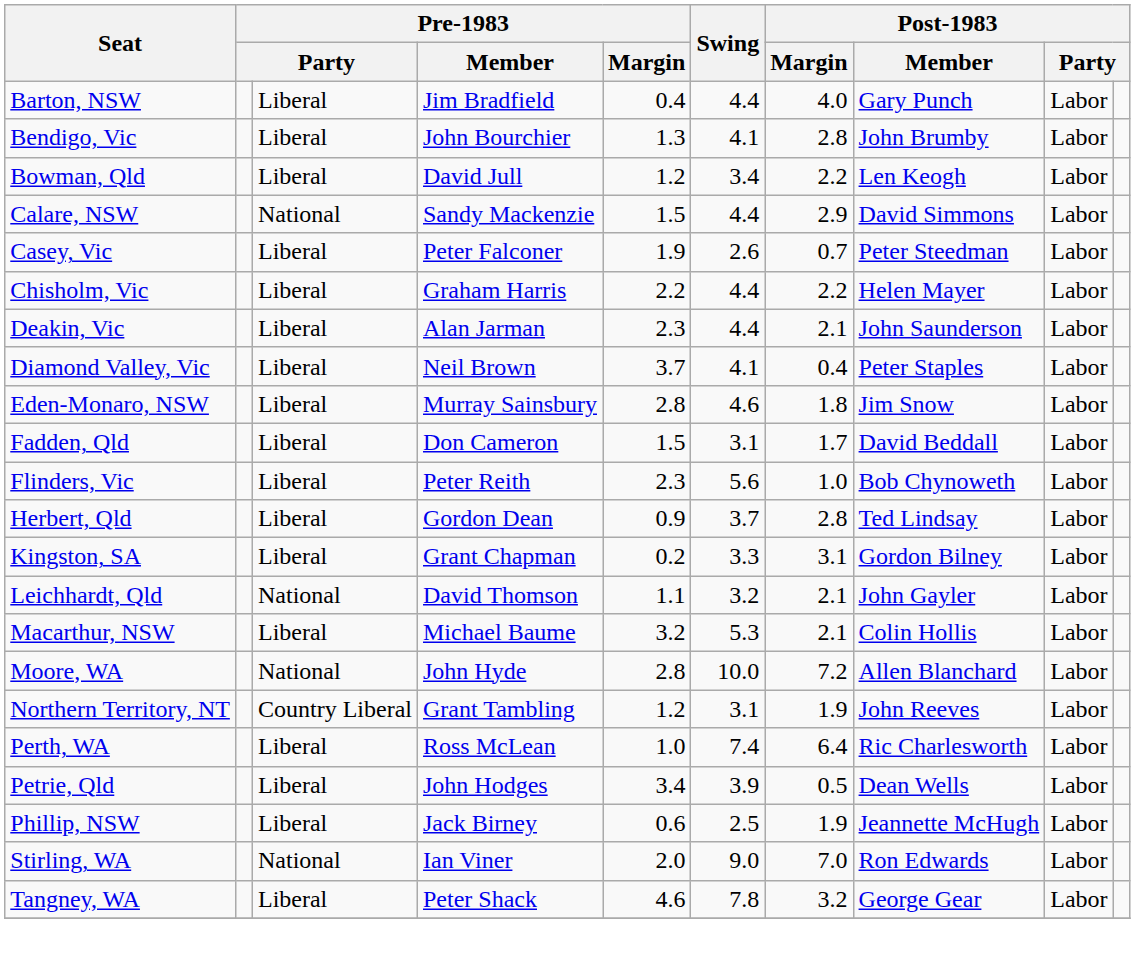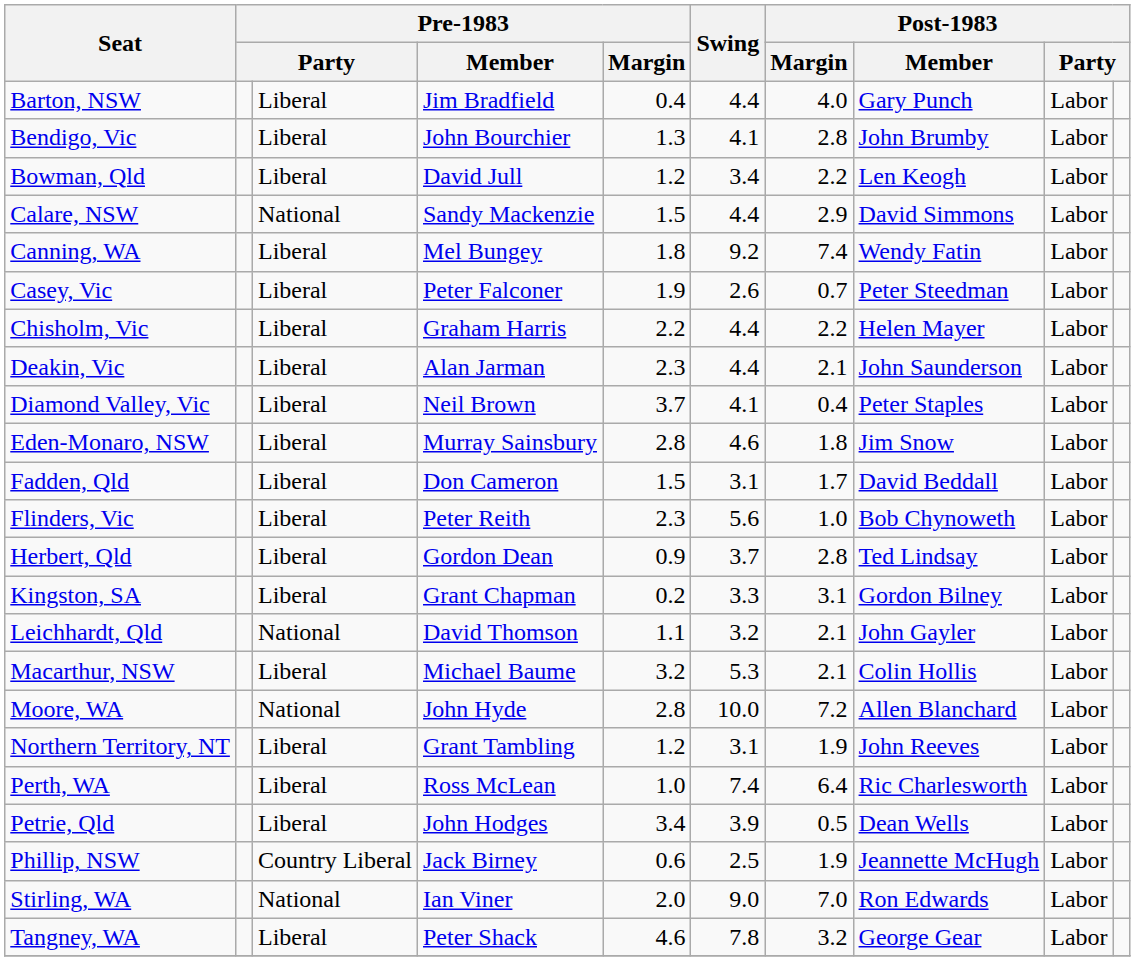 <table class="wikitable">
 <tr>
 <th rowspan="2">Seat</th>
 <th colspan="4">Pre-1983</th>
 <th rowspan="2">Swing</th>
 <th colspan="4">Post-1983</th>
 </tr>
 <tr>
 <th colspan="2">Party</th>
 <th>Member</th>
 <th>Margin</th>
 <th>Margin</th>
 <th>Member</th>
 <th colspan="2">Party</th>
 </tr>
 <tr>
 <td><a href='#'>Barton, NSW</a></td>
 <td> </td>
 <td>Liberal</td>
 <td><a href='#'>Jim Bradfield</a></td>
 <td style="text-align:right;">0.4</td>
 <td style="text-align:right;">4.4</td>
 <td style="text-align:right;">4.0</td>
 <td><a href='#'>Gary Punch</a></td>
 <td>Labor</td>
 <td> </td>
 </tr>
 <tr>
 <td><a href='#'>Bendigo, Vic</a></td>
 <td> </td>
 <td>Liberal</td>
 <td><a href='#'>John Bourchier</a></td>
 <td style="text-align:right;">1.3</td>
 <td style="text-align:right;">4.1</td>
 <td style="text-align:right;">2.8</td>
 <td><a href='#'>John Brumby</a></td>
 <td>Labor</td>
 <td> </td>
 </tr>
 <tr>
 <td><a href='#'>Bowman, Qld</a></td>
 <td> </td>
 <td>Liberal</td>
 <td><a href='#'>David Jull</a></td>
 <td style="text-align:right;">1.2</td>
 <td style="text-align:right;">3.4</td>
 <td style="text-align:right;">2.2</td>
 <td><a href='#'>Len Keogh</a></td>
 <td>Labor</td>
 <td> </td>
 </tr>
 <tr>
 <td><a href='#'>Calare, NSW</a></td>
 <td> </td>
 <td>National</td>
 <td><a href='#'>Sandy Mackenzie</a></td>
 <td style="text-align:right;">1.5</td>
 <td style="text-align:right;">4.4</td>
 <td style="text-align:right;">2.9</td>
 <td><a href='#'>David Simmons</a></td>
+<td>Labor</td>
+<td> </td>
+</tr>
+<tr>
+<td><a href='#'>Canning, WA</a></td>
+<td> </td>
+<td>Liberal</td>
+<td><a href='#'>Mel Bungey</a></td>
+<td style="text-align:right;">1.8</td>
+<td style="text-align:right;">9.2</td>
+<td style="text-align:right;">7.4</td>
+<td><a href='#'>Wendy Fatin</a></td>
 <td>Labor</td>
 <td> </td>
 </tr>
 <tr>
 <td><a href='#'>Casey, Vic</a></td>
 <td> </td>
 <td>Liberal</td>
 <td><a href='#'>Peter Falconer</a></td>
 <td style="text-align:right;">1.9</td>
 <td style="text-align:right;">2.6</td>
 <td style="text-align:right;">0.7</td>
 <td><a href='#'>Peter Steedman</a></td>
 <td>Labor</td>
 <td> </td>
 </tr>
 <tr>
 <td><a href='#'>Chisholm, Vic</a></td>
 <td> </td>
 <td>Liberal</td>
 <td><a href='#'>Graham Harris</a></td>
 <td style="text-align:right;">2.2</td>
 <td style="text-align:right;">4.4</td>
 <td style="text-align:right;">2.2</td>
 <td><a href='#'>Helen Mayer</a></td>
 <td>Labor</td>
 <td> </td>
 </tr>
 <tr>
 <td><a href='#'>Deakin, Vic</a></td>
 <td> </td>
 <td>Liberal</td>
 <td><a href='#'>Alan Jarman</a></td>
 <td style="text-align:right;">2.3</td>
 <td style="text-align:right;">4.4</td>
 <td style="text-align:right;">2.1</td>
 <td><a href='#'>John Saunderson</a></td>
 <td>Labor</td>
 <td> </td>
 </tr>
 <tr>
 <td><a href='#'>Diamond Valley, Vic</a></td>
 <td> </td>
 <td>Liberal</td>
 <td><a href='#'>Neil Brown</a></td>
 <td style="text-align:right;">3.7</td>
 <td style="text-align:right;">4.1</td>
 <td style="text-align:right;">0.4</td>
 <td><a href='#'>Peter Staples</a></td>
 <td>Labor</td>
 <td> </td>
 </tr>
 <tr>
 <td><a href='#'>Eden-Monaro, NSW</a></td>
 <td> </td>
 <td>Liberal</td>
 <td><a href='#'>Murray Sainsbury</a></td>
 <td style="text-align:right;">2.8</td>
 <td style="text-align:right;">4.6</td>
 <td style="text-align:right;">1.8</td>
 <td><a href='#'>Jim Snow</a></td>
 <td>Labor</td>
 <td> </td>
 </tr>
 <tr>
 <td><a href='#'>Fadden, Qld</a></td>
 <td> </td>
 <td>Liberal</td>
 <td><a href='#'>Don Cameron</a></td>
 <td style="text-align:right;">1.5</td>
 <td style="text-align:right;">3.1</td>
 <td style="text-align:right;">1.7</td>
 <td><a href='#'>David Beddall</a></td>
 <td>Labor</td>
 <td> </td>
 </tr>
 <tr>
 <td><a href='#'>Flinders, Vic</a></td>
 <td> </td>
 <td>Liberal</td>
 <td><a href='#'>Peter Reith</a></td>
 <td style="text-align:right;">2.3</td>
 <td style="text-align:right;">5.6</td>
 <td style="text-align:right;">1.0</td>
 <td><a href='#'>Bob Chynoweth</a></td>
 <td>Labor</td>
 <td> </td>
 </tr>
 <tr>
 <td><a href='#'>Herbert, Qld</a></td>
 <td> </td>
 <td>Liberal</td>
 <td><a href='#'>Gordon Dean</a></td>
 <td style="text-align:right;">0.9</td>
 <td style="text-align:right;">3.7</td>
 <td style="text-align:right;">2.8</td>
 <td><a href='#'>Ted Lindsay</a></td>
 <td>Labor</td>
 <td> </td>
 </tr>
 <tr>
 <td><a href='#'>Kingston, SA</a></td>
 <td> </td>
 <td>Liberal</td>
 <td><a href='#'>Grant Chapman</a></td>
 <td style="text-align:right;">0.2</td>
 <td style="text-align:right;">3.3</td>
 <td style="text-align:right;">3.1</td>
 <td><a href='#'>Gordon Bilney</a></td>
 <td>Labor</td>
 <td> </td>
 </tr>
 <tr>
 <td><a href='#'>Leichhardt, Qld</a></td>
 <td> </td>
 <td>National</td>
 <td><a href='#'>David Thomson</a></td>
 <td style="text-align:right;">1.1</td>
 <td style="text-align:right;">3.2</td>
 <td style="text-align:right;">2.1</td>
 <td><a href='#'>John Gayler</a></td>
 <td>Labor</td>
 <td> </td>
 </tr>
 <tr>
 <td><a href='#'>Macarthur, NSW</a></td>
 <td> </td>
 <td>Liberal</td>
 <td><a href='#'>Michael Baume</a></td>
 <td style="text-align:right;">3.2</td>
 <td style="text-align:right;">5.3</td>
 <td style="text-align:right;">2.1</td>
 <td><a href='#'>Colin Hollis</a></td>
 <td>Labor</td>
 <td> </td>
 </tr>
 <tr>
 <td><a href='#'>Moore, WA</a></td>
 <td> </td>
 <td>National</td>
 <td><a href='#'>John Hyde</a></td>
 <td style="text-align:right;">2.8</td>
 <td style="text-align:right;">10.0</td>
 <td style="text-align:right;">7.2</td>
 <td><a href='#'>Allen Blanchard</a></td>
 <td>Labor</td>
 <td> </td>
 </tr>
 <tr>
 <td><a href='#'>Northern Territory, NT</a></td>
 <td> </td>
-<td>Country Liberal</td>
+<td>Liberal</td>
 <td><a href='#'>Grant Tambling</a></td>
 <td style="text-align:right;">1.2</td>
 <td style="text-align:right;">3.1</td>
 <td style="text-align:right;">1.9</td>
 <td><a href='#'>John Reeves</a></td>
 <td>Labor</td>
 <td> </td>
 </tr>
 <tr>
 <td><a href='#'>Perth, WA</a></td>
 <td> </td>
 <td>Liberal</td>
 <td><a href='#'>Ross McLean</a></td>
 <td style="text-align:right;">1.0</td>
 <td style="text-align:right;">7.4</td>
 <td style="text-align:right;">6.4</td>
 <td><a href='#'>Ric Charlesworth</a></td>
 <td>Labor</td>
 <td> </td>
 </tr>
 <tr>
 <td><a href='#'>Petrie, Qld</a></td>
 <td> </td>
 <td>Liberal</td>
 <td><a href='#'>John Hodges</a></td>
 <td style="text-align:right;">3.4</td>
 <td style="text-align:right;">3.9</td>
 <td style="text-align:right;">0.5</td>
 <td><a href='#'>Dean Wells</a></td>
 <td>Labor</td>
 <td> </td>
 </tr>
 <tr>
 <td><a href='#'>Phillip, NSW</a></td>
 <td> </td>
-<td>Liberal</td>
+<td>Country Liberal</td>
 <td><a href='#'>Jack Birney</a></td>
 <td style="text-align:right;">0.6</td>
 <td style="text-align:right;">2.5</td>
 <td style="text-align:right;">1.9</td>
 <td><a href='#'>Jeannette McHugh</a></td>
 <td>Labor</td>
 <td> </td>
 </tr>
 <tr>
 <td><a href='#'>Stirling, WA</a></td>
 <td> </td>
 <td>National</td>
 <td><a href='#'>Ian Viner</a></td>
 <td style="text-align:right;">2.0</td>
 <td style="text-align:right;">9.0</td>
 <td style="text-align:right;">7.0</td>
 <td><a href='#'>Ron Edwards</a></td>
 <td>Labor</td>
 <td> </td>
 </tr>
 <tr>
 <td><a href='#'>Tangney, WA</a></td>
 <td> </td>
 <td>Liberal</td>
 <td><a href='#'>Peter Shack</a></td>
 <td style="text-align:right;">4.6</td>
 <td style="text-align:right;">7.8</td>
 <td style="text-align:right;">3.2</td>
 <td><a href='#'>George Gear</a></td>
 <td>Labor</td>
 <td> </td>
 </tr>
 <tr>
 </tr>
 </table>
